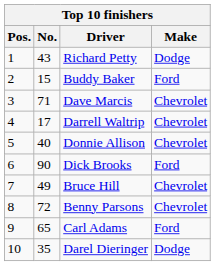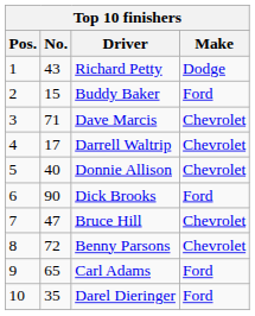 <table class="wikitable">
 <tr>
 <th colspan="4">Top 10 finishers</th>
 </tr>
 <tr>
 <th>Pos.</th>
 <th>No.</th>
 <th>Driver</th>
 <th>Make</th>
 </tr>
 <tr>
 <td>1</td>
 <td>43</td>
 <td><a href='#'>Richard Petty</a></td>
 <td><a href='#'>Dodge</a></td>
 </tr>
 <tr>
 <td>2</td>
 <td>15</td>
 <td><a href='#'>Buddy Baker</a></td>
 <td><a href='#'>Ford</a></td>
 </tr>
 <tr>
 <td>3</td>
 <td>71</td>
 <td><a href='#'>Dave Marcis</a></td>
 <td><a href='#'>Chevrolet</a></td>
 </tr>
 <tr>
 <td>4</td>
 <td>17</td>
 <td><a href='#'>Darrell Waltrip</a></td>
 <td><a href='#'>Chevrolet</a></td>
 </tr>
 <tr>
 <td>5</td>
 <td>40</td>
 <td><a href='#'>Donnie Allison</a></td>
 <td><a href='#'>Chevrolet</a></td>
 </tr>
 <tr>
 <td>6</td>
 <td>90</td>
 <td><a href='#'>Dick Brooks</a></td>
 <td><a href='#'>Ford</a></td>
 </tr>
 <tr>
 <td>7</td>
-<td>49</td>
+<td>47</td>
 <td><a href='#'>Bruce Hill</a></td>
 <td><a href='#'>Chevrolet</a></td>
 </tr>
 <tr>
 <td>8</td>
 <td>72</td>
 <td><a href='#'>Benny Parsons</a></td>
 <td><a href='#'>Chevrolet</a></td>
 </tr>
 <tr>
 <td>9</td>
 <td>65</td>
 <td><a href='#'>Carl Adams</a></td>
 <td><a href='#'>Ford</a></td>
 </tr>
 <tr>
 <td>10</td>
 <td>35</td>
 <td><a href='#'>Darel Dieringer</a></td>
-<td><a href='#'>Dodge</a></td>
+<td><a href='#'>Ford</a></td>
 </tr>
 </table>
